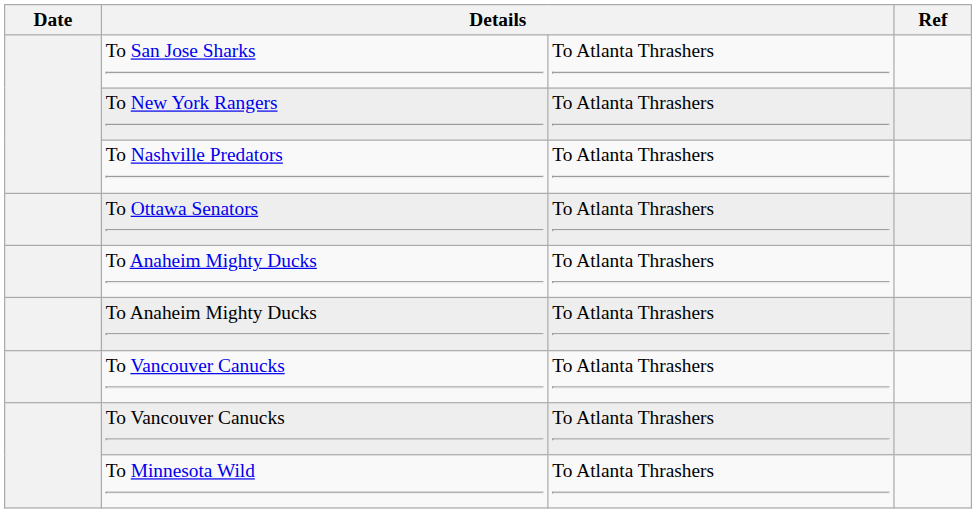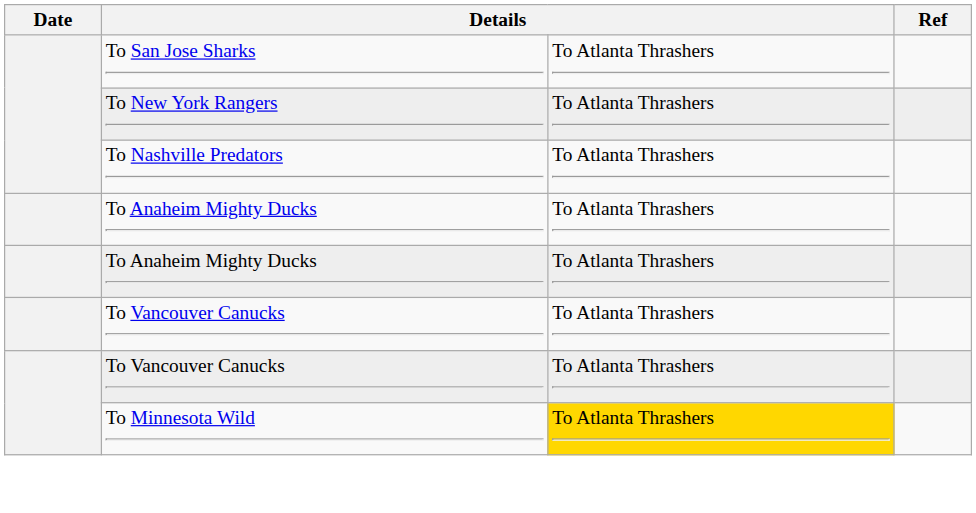 <table class="wikitable plainrowheaders" style="width: 50em;">
 <tr>
 <th scope="col">Date</th>
 <th scope="col" colspan="2">Details</th>
 <th scope="col">Ref</th>
 </tr>
 <tr>
 <th scope="row" rowspan=3></th>
 <td valign="top">To <a href='#'>San Jose Sharks</a> <hr></td>
 <td valign="top">To Atlanta Thrashers <hr></td>
 <td></td>
 </tr>
 <tr bgcolor="#eeeeee">
 <td valign="top">To <a href='#'>New York Rangers</a> <hr></td>
 <td valign="top">To Atlanta Thrashers <hr></td>
 <td></td>
 </tr>
 <tr>
 <td valign="top">To <a href='#'>Nashville Predators</a> <hr></td>
-<td valign="top">To Atlanta Thrashers <hr></td>
-<td></td>
-</tr>
-<tr bgcolor="#eeeeee">
-<th scope="row"></th>
-<td valign="top">To <a href='#'>Ottawa Senators</a> <hr></td>
 <td valign="top">To Atlanta Thrashers <hr></td>
 <td></td>
 </tr>
 <tr>
 <th scope="row"></th>
 <td valign="top">To <a href='#'>Anaheim Mighty Ducks</a> <hr></td>
 <td valign="top">To Atlanta Thrashers <hr></td>
 <td></td>
 </tr>
 <tr bgcolor="#eeeeee">
 <th scope="row"></th>
 <td valign="top">To Anaheim Mighty Ducks <hr></td>
 <td valign="top">To Atlanta Thrashers <hr></td>
 <td></td>
 </tr>
 <tr>
 <th scope="row"></th>
 <td valign="top">To <a href='#'>Vancouver Canucks</a> <hr></td>
 <td valign="top">To Atlanta Thrashers <hr></td>
 <td></td>
 </tr>
 <tr bgcolor="#eeeeee">
 <th scope="row" rowspan=2></th>
 <td valign="top">To Vancouver Canucks <hr></td>
 <td valign="top">To Atlanta Thrashers <hr></td>
 <td></td>
 </tr>
 <tr>
 <td valign="top">To <a href='#'>Minnesota Wild</a> <hr></td>
-<td valign="top">To Atlanta Thrashers <hr></td>
+<td valign="top" style="background: gold;">To Atlanta Thrashers <hr></td>
 <td></td>
 </tr>
 </table>
